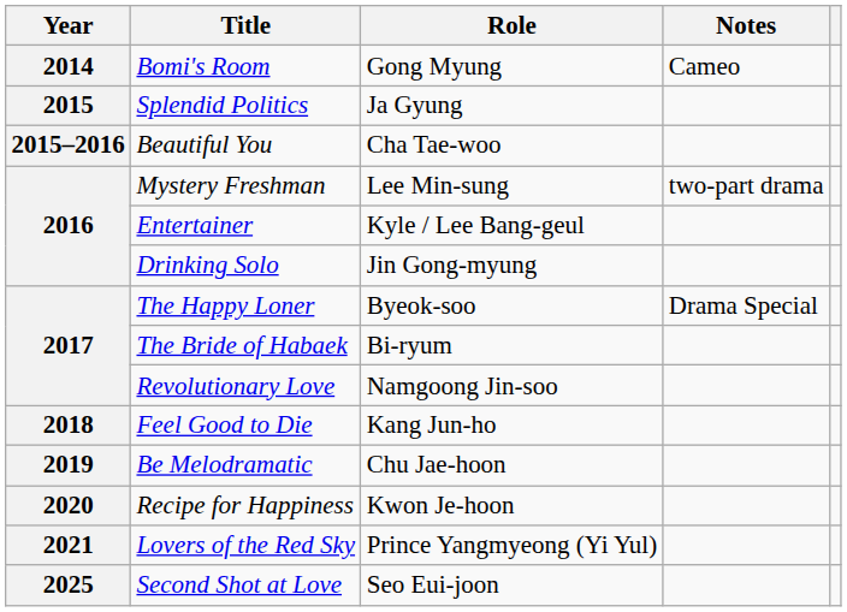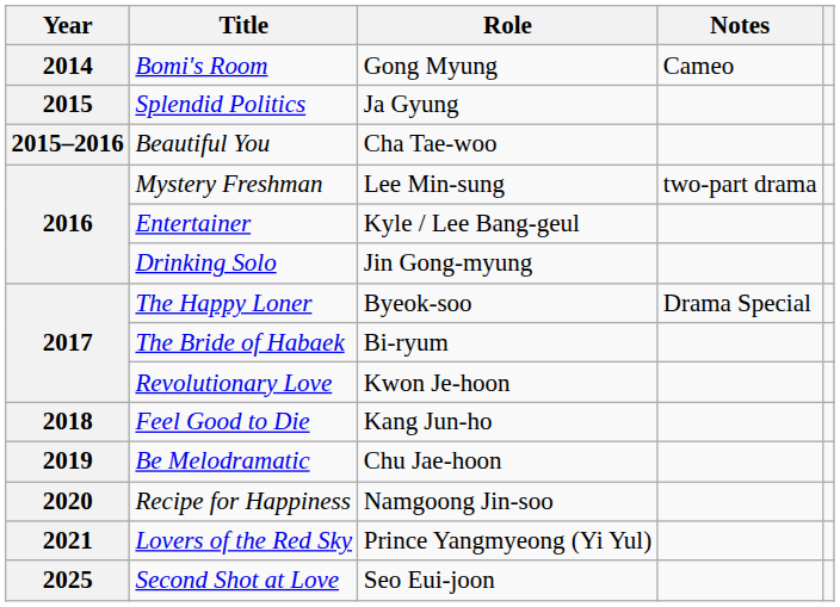 <table class="wikitable plainrowheaders sortable">
 <tr>
 <th scope="col">Year</th>
 <th scope="col">Title</th>
 <th scope="col">Role</th>
 <th scope="col">Notes</th>
 <th scope="col" class="unsortable"></th>
 </tr>
 <tr>
 <th scope="row">2014</th>
 <td><em><a href='#'>Bomi's Room</a></em></td>
 <td>Gong Myung</td>
 <td>Cameo</td>
 <td style="text-align:center"></td>
 </tr>
 <tr>
 <th scope="row">2015</th>
 <td><em><a href='#'>Splendid Politics</a></em></td>
 <td>Ja Gyung</td>
 <td></td>
 <td style="text-align:center"></td>
 </tr>
 <tr>
 <th scope="row">2015–2016</th>
 <td><em>Beautiful You</em></td>
 <td>Cha Tae-woo</td>
 <td></td>
 <td style="text-align:center"></td>
 </tr>
 <tr>
 <th scope="row" rowspan="3">2016</th>
 <td><em>Mystery Freshman</em></td>
 <td>Lee Min-sung</td>
 <td>two-part drama</td>
 <td style="text-align:center"></td>
 </tr>
 <tr>
 <td><a href='#'><em>Entertainer</em></a></td>
 <td>Kyle / Lee Bang-geul</td>
 <td></td>
 <td style="text-align:center"></td>
 </tr>
 <tr>
 <td><em><a href='#'>Drinking Solo</a></em></td>
 <td>Jin Gong-myung</td>
 <td></td>
 <td style="text-align:center"></td>
 </tr>
 <tr>
 <th scope="row" rowspan="3">2017</th>
 <td><em><a href='#'>The Happy Loner</a></em></td>
 <td>Byeok-soo</td>
 <td>Drama Special</td>
 <td style="text-align:center"></td>
 </tr>
 <tr>
 <td><em><a href='#'>The Bride of Habaek</a></em></td>
 <td>Bi-ryum</td>
 <td></td>
 <td style="text-align:center"></td>
 </tr>
 <tr>
 <td><em><a href='#'>Revolutionary Love</a></em></td>
-<td>Namgoong Jin-soo</td>
+<td>Kwon Je-hoon</td>
 <td></td>
 <td style="text-align:center"></td>
 </tr>
 <tr>
 <th scope="row">2018</th>
 <td><em><a href='#'>Feel Good to Die</a></em></td>
 <td>Kang Jun-ho</td>
 <td></td>
 <td style="text-align:center"></td>
 </tr>
 <tr>
 <th scope="row">2019</th>
 <td><em><a href='#'>Be Melodramatic</a></em></td>
 <td>Chu Jae-hoon</td>
 <td></td>
 <td style="text-align:center"></td>
 </tr>
 <tr>
 <th scope="row">2020</th>
 <td><em>Recipe for Happiness</em></td>
-<td>Kwon Je-hoon</td>
+<td>Namgoong Jin-soo</td>
 <td></td>
 <td style="text-align:center"></td>
 </tr>
 <tr>
 <th scope="row">2021</th>
 <td><em><a href='#'>Lovers of the Red Sky</a></em></td>
 <td>Prince Yangmyeong (Yi Yul)</td>
 <td></td>
 <td style="text-align:center"></td>
 </tr>
 <tr>
 <th scope="row">2025</th>
 <td><em><a href='#'>Second Shot at Love</a></em></td>
 <td>Seo Eui-joon</td>
 <td></td>
 <td style="text-align:center"></td>
 </tr>
 </table>
